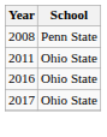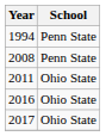 <table class="wikitable">
 <tr>
 <th>Year</th>
 <th>School</th>
+</tr>
+<tr>
+<td>1994</td>
+<td>Penn State</td>
 </tr>
 <tr>
 <td>2008</td>
 <td>Penn State</td>
 </tr>
 <tr>
 <td>2011</td>
 <td>Ohio State</td>
 </tr>
 <tr>
 <td>2016</td>
 <td>Ohio State</td>
 </tr>
 <tr>
 <td>2017</td>
 <td>Ohio State</td>
 </tr>
 <tr>
 </tr>
 </table>
